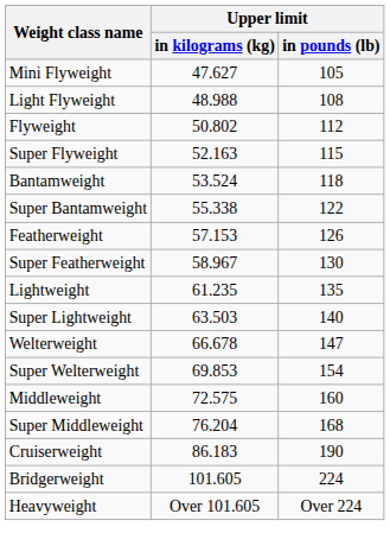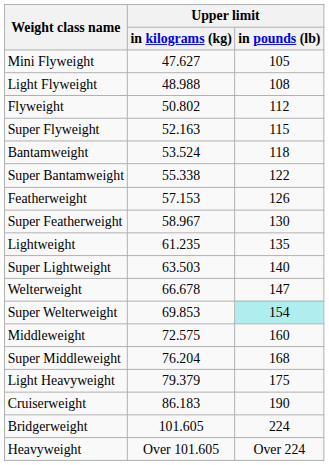 <table class="wikitable" style="font-size:95%;">
 <tr>
 <th rowspan="2">Weight class name</th>
 <th colspan="2">Upper limit</th>
 </tr>
 <tr>
 <th>in <a href='#'>kilograms</a> (kg)</th>
 <th>in <a href='#'>pounds</a> (lb)</th>
 </tr>
 <tr align="center">
 <td align="left">Mini Flyweight</td>
 <td>47.627</td>
 <td>105</td>
 </tr>
 <tr align="center">
 <td align="left">Light Flyweight</td>
 <td>48.988</td>
 <td>108</td>
 </tr>
 <tr align="center">
 <td align="left">Flyweight</td>
 <td>50.802</td>
 <td>112</td>
 </tr>
 <tr align="center">
 <td align="left">Super Flyweight</td>
 <td>52.163</td>
 <td>115</td>
 </tr>
 <tr align="center">
 <td align="left">Bantamweight</td>
 <td>53.524</td>
 <td>118</td>
 </tr>
 <tr align="center">
 <td align="left">Super Bantamweight</td>
 <td>55.338</td>
 <td>122</td>
 </tr>
 <tr align="center">
 <td align="left">Featherweight</td>
 <td>57.153</td>
 <td>126</td>
 </tr>
 <tr align="center">
 <td align="left">Super Featherweight</td>
 <td>58.967</td>
 <td>130</td>
 </tr>
 <tr align="center">
 <td align="left">Lightweight</td>
 <td>61.235</td>
 <td>135</td>
 </tr>
 <tr align="center">
 <td align="left">Super Lightweight</td>
 <td>63.503</td>
 <td>140</td>
 </tr>
 <tr align="center">
 <td align="left">Welterweight</td>
 <td>66.678</td>
 <td>147</td>
 </tr>
 <tr align="center">
 <td align="left">Super Welterweight</td>
 <td>69.853</td>
-<td>154</td>
+<td style="background: paleturquoise;">154</td>
 </tr>
 <tr align="center">
 <td align="left">Middleweight</td>
 <td>72.575</td>
 <td>160</td>
 </tr>
 <tr align="center">
 <td align="left">Super Middleweight</td>
 <td>76.204</td>
 <td>168</td>
+</tr>
+<tr align="center">
+<td align="left">Light Heavyweight</td>
+<td>79.379</td>
+<td>175</td>
 </tr>
 <tr align="center">
 <td align="left">Cruiserweight</td>
 <td>86.183</td>
 <td>190</td>
 </tr>
 <tr align="center">
 <td align="left">Bridgerweight</td>
 <td>101.605</td>
 <td>224</td>
 </tr>
 <tr align="center">
 <td align="left">Heavyweight</td>
 <td>Over 101.605</td>
 <td>Over 224</td>
 </tr>
 </table>
